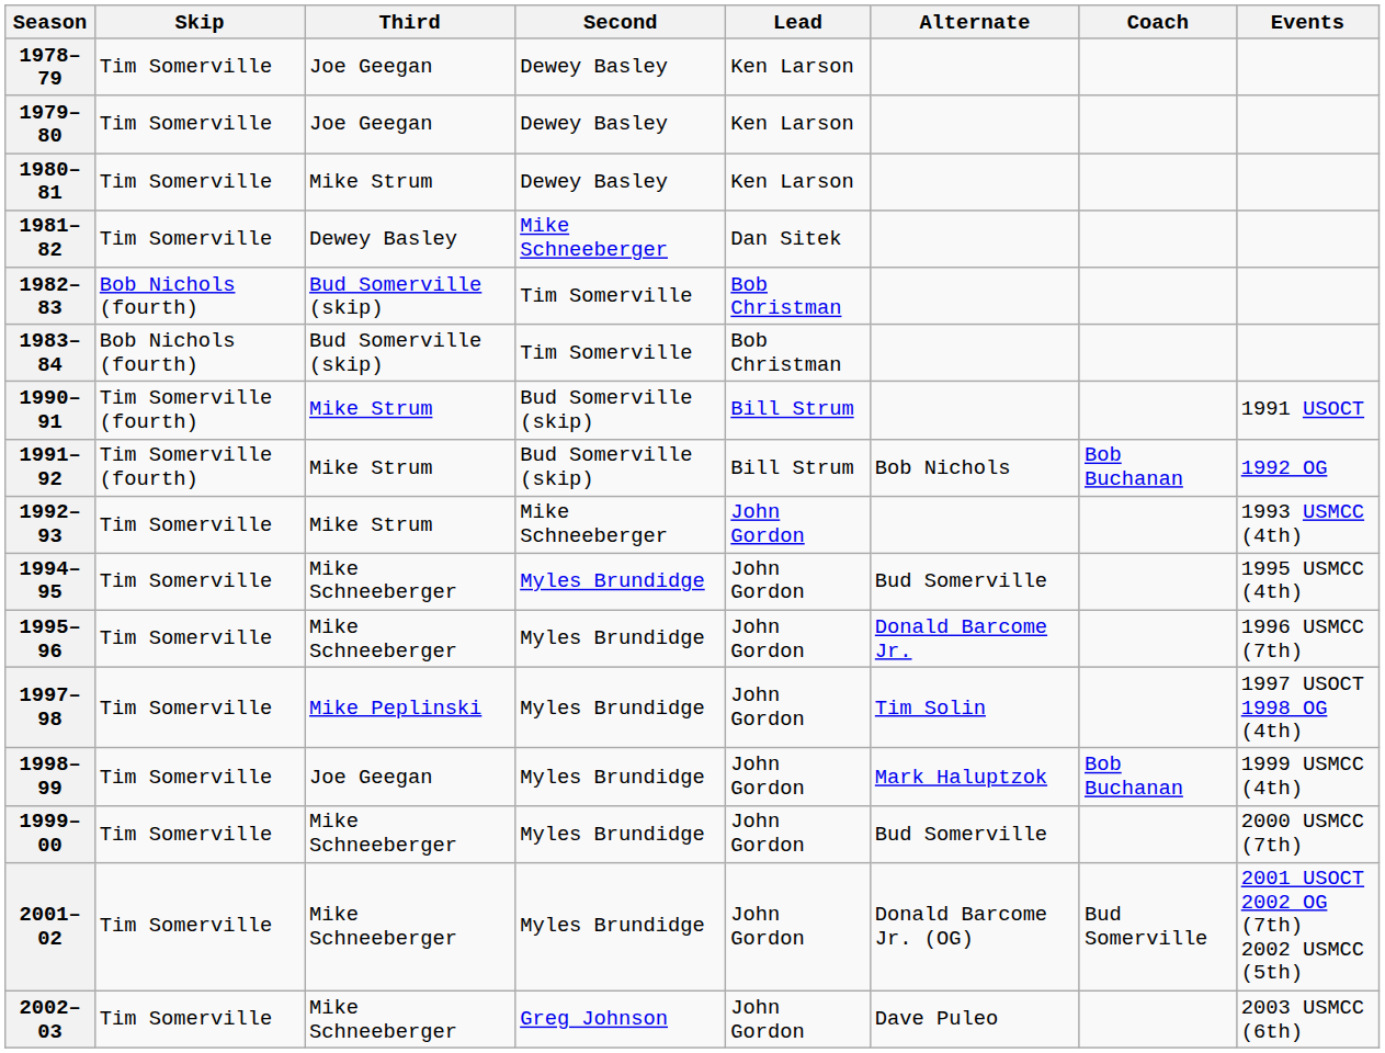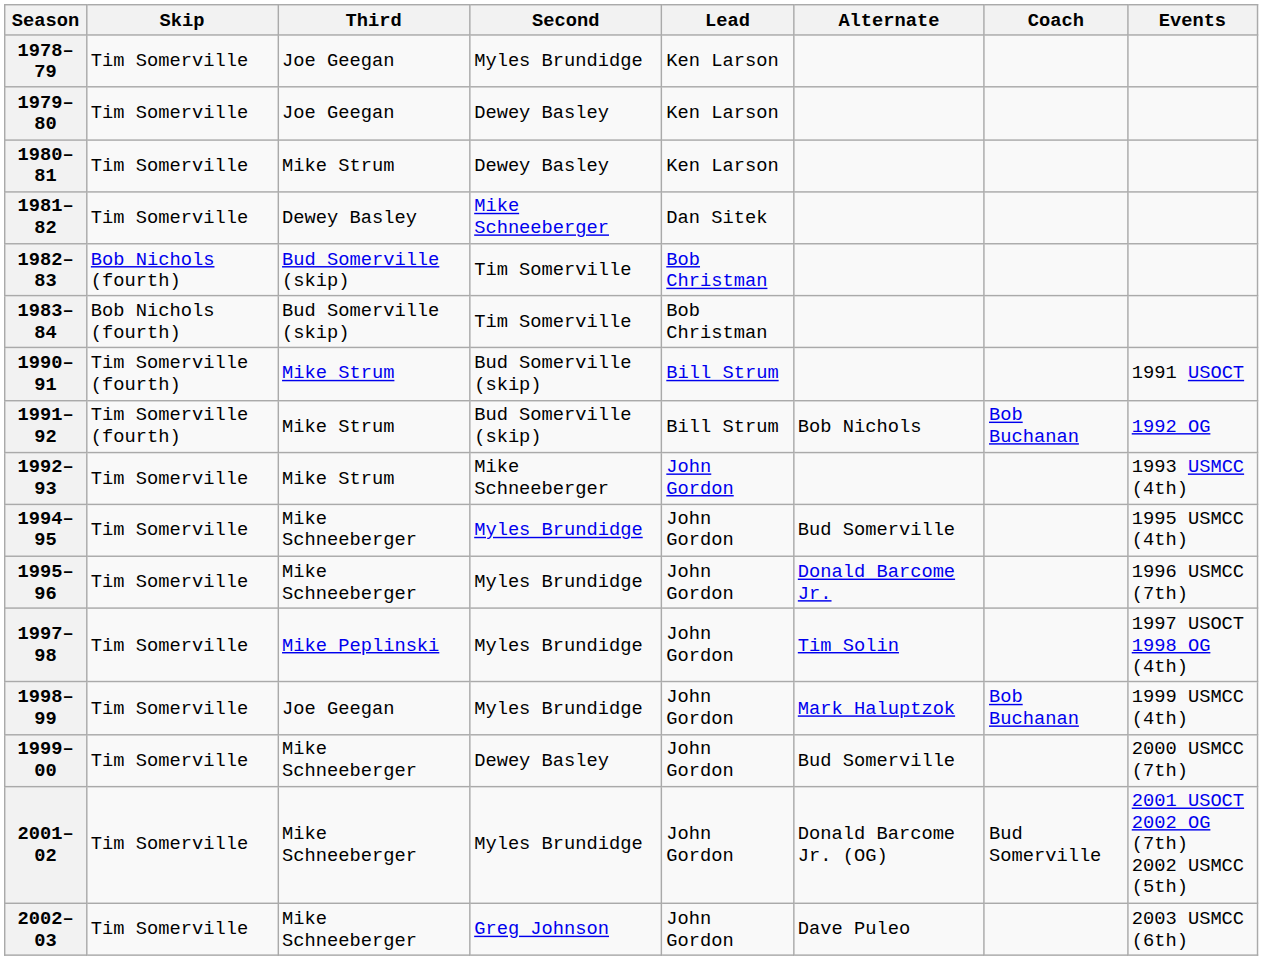 <table class="wikitable">
 <tr>
 <th scope="col">Season</th>
 <th scope="col">Skip</th>
 <th scope="col">Third</th>
 <th scope="col">Second</th>
 <th scope="col">Lead</th>
 <th scope="col">Alternate</th>
 <th scope="col">Coach</th>
 <th scope="col">Events</th>
 </tr>
 <tr>
 <th scope="row">1978–79</th>
 <td>Tim Somerville</td>
 <td>Joe Geegan</td>
-<td>Dewey Basley</td>
+<td>Myles Brundidge</td>
 <td>Ken Larson</td>
 <td></td>
 <td></td>
 <td></td>
 </tr>
 <tr>
 <th scope="row">1979–80</th>
 <td>Tim Somerville</td>
 <td>Joe Geegan</td>
 <td>Dewey Basley</td>
 <td>Ken Larson</td>
 <td></td>
 <td></td>
 <td></td>
 </tr>
 <tr>
 <th scope="row">1980–81</th>
 <td>Tim Somerville</td>
 <td>Mike Strum</td>
 <td>Dewey Basley</td>
 <td>Ken Larson</td>
 <td></td>
 <td></td>
 <td></td>
 </tr>
 <tr>
 <th scope="row">1981–82</th>
 <td>Tim Somerville</td>
 <td>Dewey Basley</td>
 <td><a href='#'>Mike Schneeberger</a></td>
 <td>Dan Sitek</td>
 <td></td>
 <td></td>
 <td></td>
 </tr>
 <tr>
 <th scope="row">1982–83</th>
 <td><a href='#'>Bob Nichols</a> (fourth)</td>
 <td><a href='#'>Bud Somerville</a> (skip)</td>
 <td>Tim Somerville</td>
 <td><a href='#'>Bob Christman</a></td>
 <td></td>
 <td></td>
 <td></td>
 </tr>
 <tr>
 <th scope="row">1983–84</th>
 <td>Bob Nichols (fourth)</td>
 <td>Bud Somerville (skip)</td>
 <td>Tim Somerville</td>
 <td>Bob Christman</td>
 <td></td>
 <td></td>
 <td></td>
 </tr>
 <tr>
 <th scope="row">1990–91</th>
 <td>Tim Somerville (fourth)</td>
 <td><a href='#'>Mike Strum</a></td>
 <td>Bud Somerville (skip)</td>
 <td><a href='#'>Bill Strum</a></td>
 <td></td>
 <td></td>
 <td>1991 <a href='#'>USOCT</a> </td>
 </tr>
 <tr>
 <th scope="row">1991–92</th>
 <td>Tim Somerville (fourth)</td>
 <td>Mike Strum</td>
 <td>Bud Somerville (skip)</td>
 <td>Bill Strum</td>
 <td>Bob Nichols</td>
 <td><a href='#'>Bob Buchanan</a></td>
 <td><a href='#'>1992 OG</a> </td>
 </tr>
 <tr>
 <th scope="row">1992–93</th>
 <td>Tim Somerville</td>
 <td>Mike Strum</td>
 <td>Mike Schneeberger</td>
 <td><a href='#'>John Gordon</a></td>
 <td></td>
 <td></td>
 <td>1993 <a href='#'>USMCC</a> (4th)</td>
 </tr>
 <tr>
 <th scope="row">1994–95</th>
 <td>Tim Somerville</td>
 <td>Mike Schneeberger</td>
 <td><a href='#'>Myles Brundidge</a></td>
 <td>John Gordon</td>
 <td>Bud Somerville</td>
 <td></td>
 <td>1995 USMCC <br> (4th)</td>
 </tr>
 <tr>
 <th scope="row">1995–96</th>
 <td>Tim Somerville</td>
 <td>Mike Schneeberger</td>
 <td>Myles Brundidge</td>
 <td>John Gordon</td>
 <td><a href='#'>Donald Barcome Jr.</a></td>
 <td></td>
 <td>1996 USMCC <br> (7th)</td>
 </tr>
 <tr>
 <th scope="row">1997–98</th>
 <td>Tim Somerville</td>
 <td><a href='#'>Mike Peplinski</a></td>
 <td>Myles Brundidge</td>
 <td>John Gordon</td>
 <td><a href='#'>Tim Solin</a></td>
 <td></td>
 <td>1997 USOCT <br><a href='#'>1998 OG</a> (4th)</td>
 </tr>
 <tr>
 <th scope="row">1998–99</th>
 <td>Tim Somerville</td>
 <td>Joe Geegan</td>
 <td>Myles Brundidge</td>
 <td>John Gordon</td>
 <td><a href='#'>Mark Haluptzok</a></td>
 <td><a href='#'>Bob Buchanan</a></td>
 <td>1999 USMCC <br> (4th)</td>
 </tr>
 <tr>
 <th scope="row">1999–00</th>
 <td>Tim Somerville</td>
 <td>Mike Schneeberger</td>
-<td>Myles Brundidge</td>
+<td>Dewey Basley</td>
 <td>John Gordon</td>
 <td>Bud Somerville</td>
 <td></td>
 <td>2000 USMCC (7th)</td>
 </tr>
 <tr>
 <th scope="row">2001–02</th>
 <td>Tim Somerville</td>
 <td>Mike Schneeberger</td>
 <td>Myles Brundidge</td>
 <td>John Gordon</td>
 <td>Donald Barcome Jr. (OG)</td>
 <td>Bud Somerville</td>
 <td><a href='#'>2001 USOCT</a> <br><a href='#'>2002 OG</a> (7th)<br> 2002 USMCC (5th)</td>
 </tr>
 <tr>
 <th scope="row">2002–03</th>
 <td>Tim Somerville</td>
 <td>Mike Schneeberger</td>
 <td><a href='#'>Greg Johnson</a></td>
 <td>John Gordon</td>
 <td>Dave Puleo</td>
 <td></td>
 <td>2003 USMCC (6th)</td>
 </tr>
 </table>
